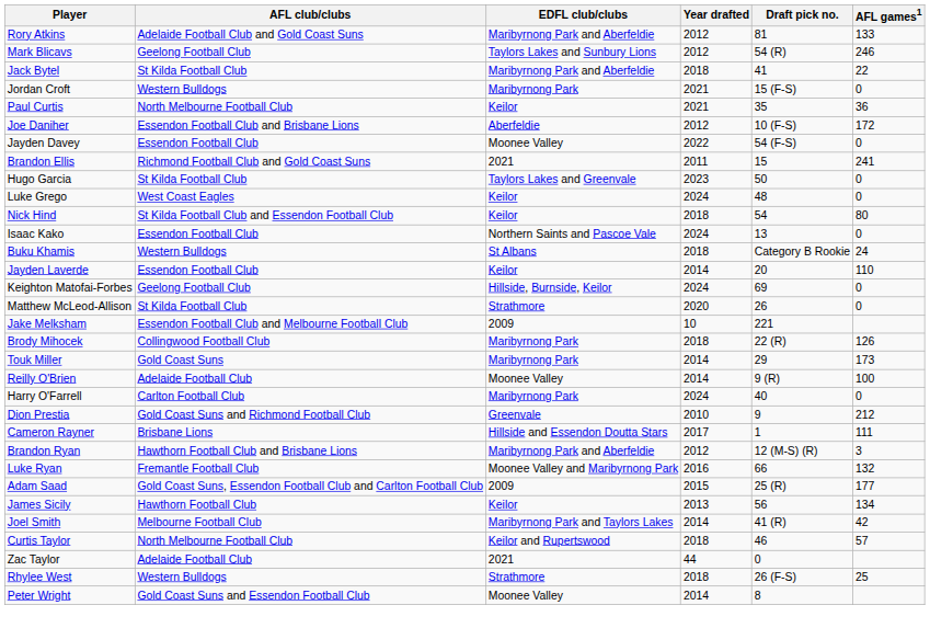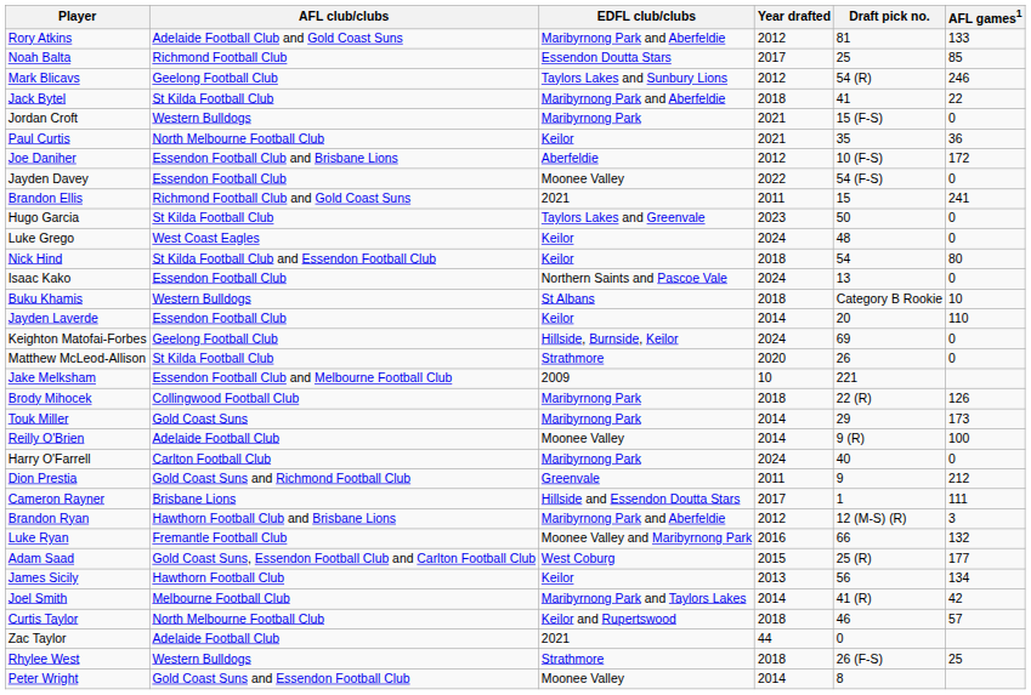 <table class="wikitable sortable">
 <tr>
 <th><strong>Player</strong></th>
 <th>AFL club/clubs</th>
 <th>EDFL club/clubs</th>
 <th>Year drafted</th>
 <th>Draft pick no.</th>
 <th>AFL games<sup>1</sup></th>
 </tr>
 <tr>
 <td><a href='#'>Rory Atkins</a></td>
 <td><a href='#'>Adelaide Football Club</a> and <a href='#'>Gold Coast Suns</a></td>
 <td><a href='#'>Maribyrnong Park</a> and <a href='#'>Aberfeldie</a></td>
 <td>2012</td>
 <td>81</td>
 <td>133</td>
+</tr>
+<tr>
+<td><a href='#'>Noah Balta</a></td>
+<td><a href='#'>Richmond Football Club</a></td>
+<td><a href='#'>Essendon Doutta Stars</a></td>
+<td>2017</td>
+<td>25</td>
+<td>85</td>
 </tr>
 <tr>
 <td><a href='#'>Mark Blicavs</a></td>
 <td><a href='#'>Geelong Football Club</a></td>
 <td><a href='#'>Taylors Lakes</a> and <a href='#'>Sunbury Lions</a></td>
 <td>2012</td>
 <td>54 (R)</td>
 <td>246</td>
 </tr>
 <tr>
 <td><a href='#'>Jack Bytel</a></td>
 <td><a href='#'>St Kilda Football Club</a></td>
 <td><a href='#'>Maribyrnong Park</a> and <a href='#'>Aberfeldie</a></td>
 <td>2018</td>
 <td>41</td>
 <td>22</td>
 </tr>
 <tr>
 <td>Jordan Croft</td>
 <td><a href='#'>Western Bulldogs</a></td>
 <td><a href='#'>Maribyrnong Park</a></td>
 <td>2021</td>
 <td>15 (F-S)</td>
 <td>0</td>
 </tr>
 <tr>
 <td><a href='#'>Paul Curtis</a></td>
 <td><a href='#'>North Melbourne Football Club</a></td>
 <td><a href='#'>Keilor</a></td>
 <td>2021</td>
 <td>35</td>
 <td>36</td>
 </tr>
 <tr>
 <td><a href='#'>Joe Daniher</a></td>
 <td><a href='#'>Essendon Football Club</a> and <a href='#'>Brisbane Lions</a></td>
 <td><a href='#'>Aberfeldie</a></td>
 <td>2012</td>
 <td>10 (F-S)</td>
 <td>172</td>
 </tr>
 <tr>
 <td>Jayden Davey</td>
 <td><a href='#'>Essendon Football Club</a></td>
 <td>Moonee Valley</td>
 <td>2022</td>
 <td>54 (F-S)</td>
 <td>0</td>
 </tr>
 <tr>
 <td><a href='#'>Brandon Ellis</a></td>
 <td><a href='#'>Richmond Football Club</a> and <a href='#'>Gold Coast Suns</a></td>
 <td>2021</td>
 <td>2011</td>
 <td>15</td>
 <td>241</td>
 </tr>
 <tr>
 <td>Hugo Garcia</td>
 <td><a href='#'>St Kilda Football Club</a></td>
 <td><a href='#'>Taylors Lakes</a> and <a href='#'>Greenvale</a></td>
 <td>2023</td>
 <td>50</td>
 <td>0</td>
 </tr>
 <tr>
 <td>Luke Grego</td>
 <td><a href='#'>West Coast Eagles</a></td>
 <td><a href='#'>Keilor</a></td>
 <td>2024</td>
 <td>48</td>
 <td>0</td>
 </tr>
 <tr>
 <td><a href='#'>Nick Hind</a></td>
 <td><a href='#'>St Kilda Football Club</a> and <a href='#'>Essendon Football Club</a></td>
 <td><a href='#'>Keilor</a></td>
 <td>2018</td>
 <td>54</td>
 <td>80</td>
 </tr>
 <tr>
 <td>Isaac Kako</td>
 <td><a href='#'>Essendon Football Club</a></td>
 <td>Northern Saints and <a href='#'>Pascoe Vale</a></td>
 <td>2024</td>
 <td>13</td>
 <td>0</td>
 </tr>
 <tr>
 <td><a href='#'>Buku Khamis</a></td>
 <td><a href='#'>Western Bulldogs</a></td>
 <td><a href='#'>St Albans</a></td>
 <td>2018</td>
 <td>Category B Rookie</td>
-<td>24</td>
+<td>10</td>
 </tr>
 <tr>
 <td><a href='#'>Jayden Laverde</a></td>
 <td><a href='#'>Essendon Football Club</a></td>
 <td><a href='#'>Keilor</a></td>
 <td>2014</td>
 <td>20</td>
 <td>110</td>
 </tr>
 <tr>
 <td>Keighton Matofai-Forbes</td>
 <td><a href='#'>Geelong Football Club</a></td>
 <td><a href='#'>Hillside</a>, <a href='#'>Burnside</a>, <a href='#'>Keilor</a></td>
 <td>2024</td>
 <td>69</td>
 <td>0</td>
 </tr>
 <tr>
 <td>Matthew McLeod-Allison</td>
 <td><a href='#'>St Kilda Football Club</a></td>
 <td><a href='#'>Strathmore</a></td>
 <td>2020</td>
 <td>26</td>
 <td>0</td>
 </tr>
 <tr>
 <td><a href='#'>Jake Melksham</a></td>
 <td><a href='#'>Essendon Football Club</a> and <a href='#'>Melbourne Football Club</a></td>
 <td>2009</td>
 <td>10</td>
 <td>221</td>
 </tr>
 <tr>
 <td><a href='#'>Brody Mihocek</a></td>
 <td><a href='#'>Collingwood Football Club</a></td>
 <td><a href='#'>Maribyrnong Park</a></td>
 <td>2018</td>
 <td>22 (R)</td>
 <td>126</td>
 </tr>
 <tr>
 <td><a href='#'>Touk Miller</a></td>
 <td><a href='#'>Gold Coast Suns</a></td>
 <td><a href='#'>Maribyrnong Park</a></td>
 <td>2014</td>
 <td>29</td>
 <td>173</td>
 </tr>
 <tr>
 <td><a href='#'>Reilly O'Brien</a></td>
 <td><a href='#'>Adelaide Football Club</a></td>
 <td>Moonee Valley</td>
 <td>2014</td>
 <td>9 (R)</td>
 <td>100</td>
 </tr>
 <tr>
 <td>Harry O'Farrell</td>
 <td><a href='#'>Carlton Football Club</a></td>
 <td><a href='#'>Maribyrnong Park</a></td>
 <td>2024</td>
 <td>40</td>
 <td>0</td>
 </tr>
 <tr>
 <td><a href='#'>Dion Prestia</a></td>
 <td><a href='#'>Gold Coast Suns</a> and <a href='#'>Richmond Football Club</a></td>
 <td><a href='#'>Greenvale</a></td>
-<td>2010</td>
+<td>2011</td>
 <td>9</td>
 <td>212</td>
 </tr>
 <tr>
 <td><a href='#'>Cameron Rayner</a></td>
 <td><a href='#'>Brisbane Lions</a></td>
 <td><a href='#'>Hillside</a> and <a href='#'>Essendon Doutta Stars</a></td>
 <td>2017</td>
 <td>1</td>
 <td>111</td>
 </tr>
 <tr>
 <td><a href='#'>Brandon Ryan</a></td>
 <td><a href='#'>Hawthorn Football Club</a> and <a href='#'>Brisbane Lions</a></td>
 <td><a href='#'>Maribyrnong Park</a> and <a href='#'>Aberfeldie</a></td>
 <td>2012</td>
 <td>12 (M-S) (R)</td>
 <td>3</td>
 </tr>
 <tr>
 <td><a href='#'>Luke Ryan</a></td>
 <td><a href='#'>Fremantle Football Club</a></td>
 <td>Moonee Valley and <a href='#'>Maribyrnong Park</a></td>
 <td>2016</td>
 <td>66</td>
 <td>132</td>
 </tr>
 <tr>
 <td><a href='#'>Adam Saad</a></td>
 <td><a href='#'>Gold Coast Suns</a>, <a href='#'>Essendon Football Club</a> and <a href='#'>Carlton Football Club</a></td>
-<td>2009</td>
+<td><a href='#'>West Coburg</a></td>
 <td>2015</td>
 <td>25 (R)</td>
 <td>177</td>
 </tr>
 <tr>
 <td><a href='#'>James Sicily</a></td>
 <td><a href='#'>Hawthorn Football Club</a></td>
 <td><a href='#'>Keilor</a></td>
 <td>2013</td>
 <td>56</td>
 <td>134</td>
 </tr>
 <tr>
 <td><a href='#'>Joel Smith</a></td>
 <td><a href='#'>Melbourne Football Club</a></td>
 <td><a href='#'>Maribyrnong Park</a> and <a href='#'>Taylors Lakes</a></td>
 <td>2014</td>
 <td>41 (R)</td>
 <td>42</td>
 </tr>
 <tr>
 <td><a href='#'>Curtis Taylor</a></td>
 <td><a href='#'>North Melbourne Football Club</a></td>
 <td><a href='#'>Keilor</a> and <a href='#'>Rupertswood</a></td>
 <td>2018</td>
 <td>46</td>
 <td>57</td>
 </tr>
 <tr>
 <td>Zac Taylor</td>
 <td><a href='#'>Adelaide Football Club</a></td>
 <td>2021</td>
 <td>44</td>
 <td>0</td>
 </tr>
 <tr>
 <td><a href='#'>Rhylee West</a></td>
 <td><a href='#'>Western Bulldogs</a></td>
 <td><a href='#'>Strathmore</a></td>
 <td>2018</td>
 <td>26 (F-S)</td>
 <td>25</td>
 </tr>
 <tr>
 <td><a href='#'>Peter Wright</a></td>
 <td><a href='#'>Gold Coast Suns</a> and <a href='#'>Essendon Football Club</a></td>
 <td>Moonee Valley</td>
 <td>2014</td>
 <td>8</td>
 <td></td>
 </tr>
 </table>
